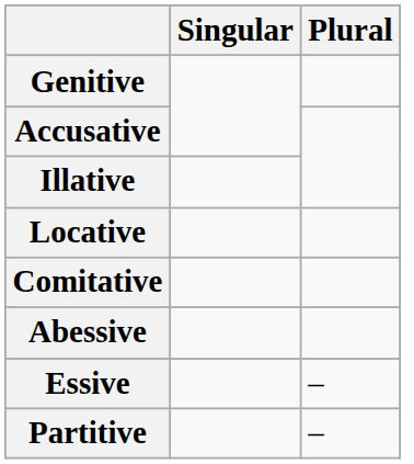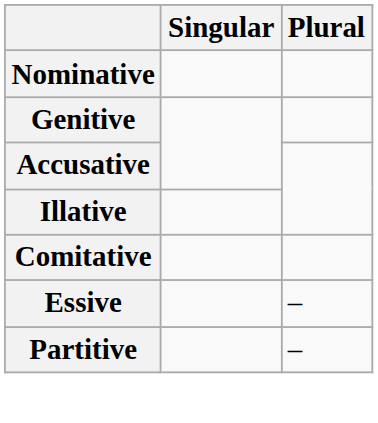 <table class="wikitable">
 <tr>
 <th> </th>
 <th>Singular</th>
 <th>Plural</th>
+</tr>
+<tr>
+<th>Nominative</th>
+<td> </td>
+<td> </td>
 </tr>
 <tr>
 <th>Genitive</th>
 <td rowspan="2"> </td>
 <td> </td>
 </tr>
 <tr>
 <th>Accusative</th>
 <td rowspan="2"> </td>
 </tr>
 <tr>
 <th>Illative</th>
 <td> </td>
 </tr>
 <tr>
-<th>Locative</th>
-<td> </td>
-<td> </td>
-</tr>
-<tr>
 <th>Comitative</th>
-<td> </td>
-<td> </td>
-</tr>
-<tr>
-<th>Abessive</th>
 <td> </td>
 <td> </td>
 </tr>
 <tr>
 <th>Essive</th>
 <td> </td>
 <td>–</td>
 </tr>
 <tr>
 <th>Partitive</th>
 <td> </td>
 <td>–</td>
 </tr>
 </table>
